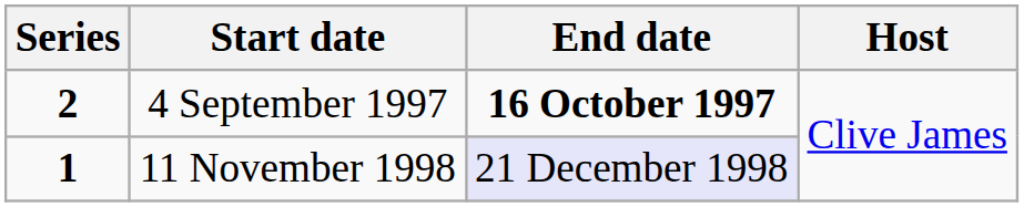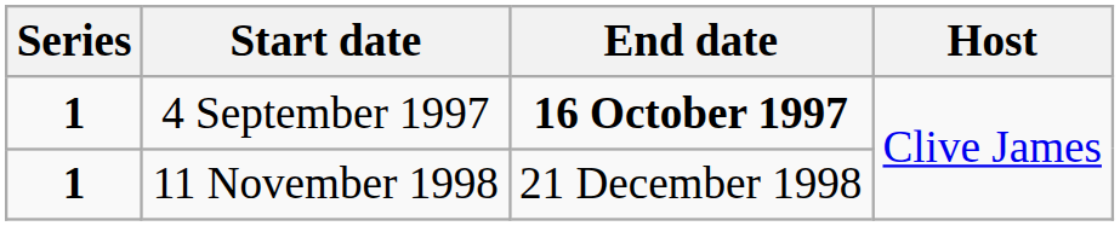 <table class="wikitable" style="text-align:center;">
 <tr>
 <th>Series</th>
 <th>Start date</th>
 <th>End date</th>
 <th>Host</th>
 </tr>
 <tr>
-<td style="text-align:center;"><strong>2</strong></td>
+<td style="text-align:center;"><strong>1</strong></td>
 <td>4 September 1997</td>
 <td><strong>16 October 1997</strong></td>
 <td rowspan=2><a href='#'>Clive James</a></td>
 </tr>
 <tr>
 <td style="text-align:center;"><strong>1</strong></td>
 <td>11 November 1998</td>
-<td style="background: lavender;">21 December 1998</td>
+<td>21 December 1998</td>
 </tr>
 </table>
